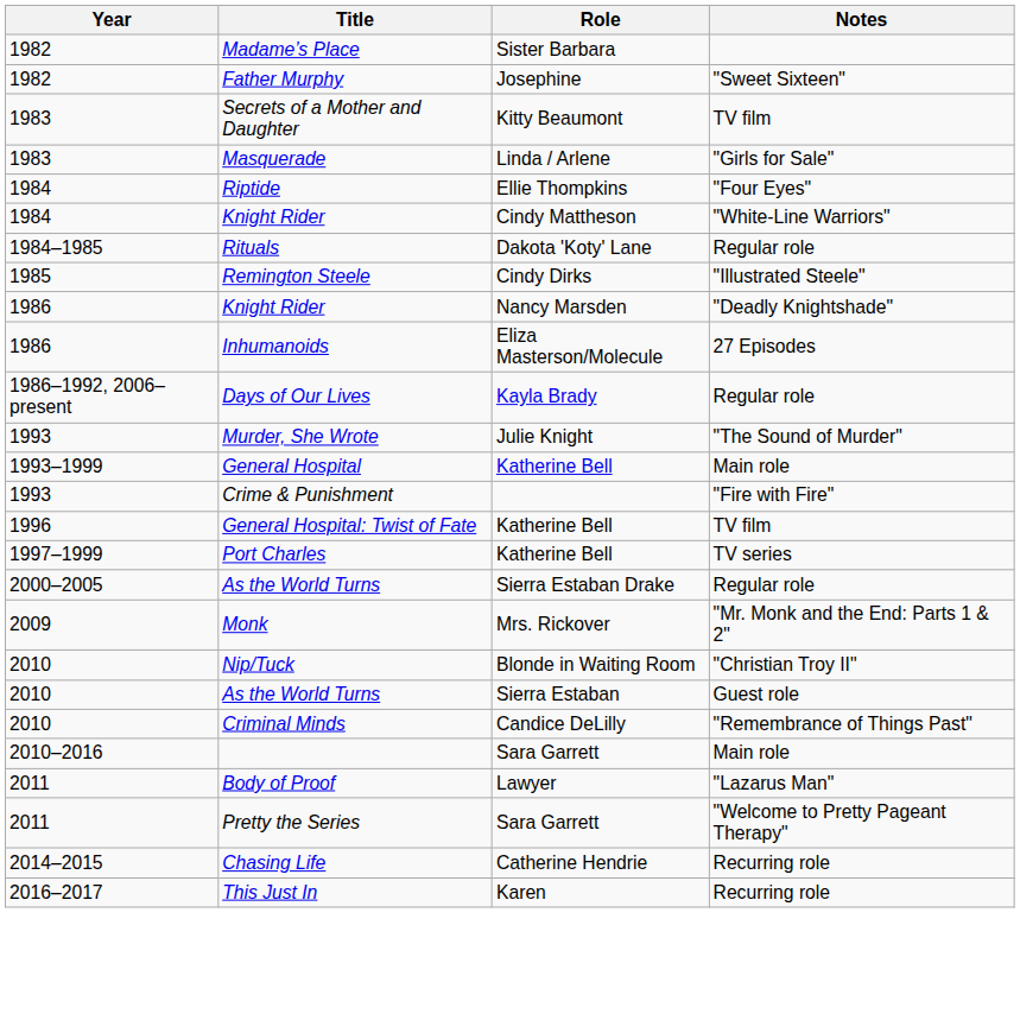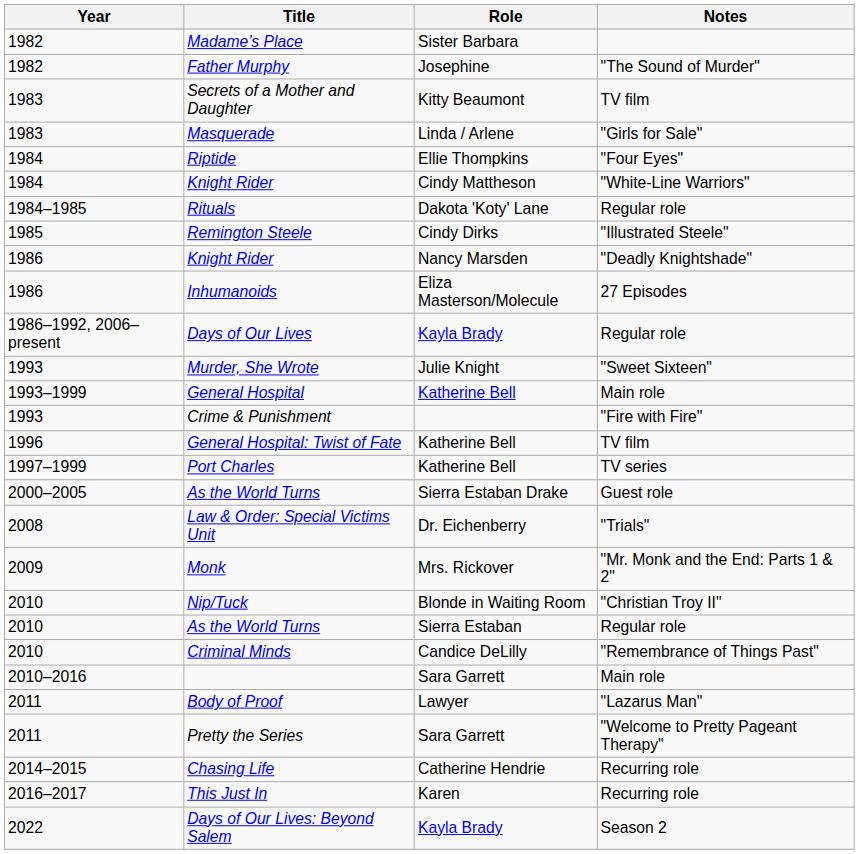 <table class="wikitable sortable">
 <tr>
 <th>Year</th>
 <th>Title</th>
 <th>Role</th>
 <th class="unsortable">Notes</th>
 </tr>
 <tr>
 <td>1982</td>
 <td><em><a href='#'>Madame’s Place</a></em></td>
 <td>Sister Barbara</td>
 </tr>
 <tr>
 <td>1982</td>
 <td><em><a href='#'>Father Murphy</a></em></td>
 <td>Josephine</td>
-<td>"Sweet Sixteen"</td>
+<td>"The Sound of Murder"</td>
 </tr>
 <tr>
 <td>1983</td>
 <td><em>Secrets of a Mother and Daughter</em></td>
 <td>Kitty Beaumont</td>
 <td>TV film</td>
 </tr>
 <tr>
 <td>1983</td>
 <td><em><a href='#'>Masquerade</a></em></td>
 <td>Linda / Arlene</td>
 <td>"Girls for Sale"</td>
 </tr>
 <tr>
 <td>1984</td>
 <td><em><a href='#'>Riptide</a></em></td>
 <td>Ellie Thompkins</td>
 <td>"Four Eyes"</td>
 </tr>
 <tr>
 <td>1984</td>
 <td><em><a href='#'>Knight Rider</a></em></td>
 <td>Cindy Mattheson</td>
 <td>"White-Line Warriors"</td>
 </tr>
 <tr>
 <td>1984–1985</td>
 <td><em><a href='#'>Rituals</a></em></td>
 <td>Dakota 'Koty' Lane</td>
 <td>Regular role</td>
 </tr>
 <tr>
 <td>1985</td>
 <td><em><a href='#'>Remington Steele</a></em></td>
 <td>Cindy Dirks</td>
 <td>"Illustrated Steele"</td>
 </tr>
 <tr>
 <td>1986</td>
 <td><em><a href='#'>Knight Rider</a></em></td>
 <td>Nancy Marsden</td>
 <td>"Deadly Knightshade"</td>
 </tr>
 <tr>
 <td>1986</td>
 <td><em><a href='#'>Inhumanoids</a></em></td>
 <td>Eliza Masterson/Molecule</td>
 <td>27 Episodes</td>
 </tr>
 <tr>
 <td>1986–1992, 2006–present</td>
 <td><em><a href='#'>Days of Our Lives</a></em></td>
 <td><a href='#'>Kayla Brady</a></td>
 <td>Regular role</td>
 </tr>
 <tr>
 <td>1993</td>
 <td><em><a href='#'>Murder, She Wrote</a></em></td>
 <td>Julie Knight</td>
-<td>"The Sound of Murder"</td>
+<td>"Sweet Sixteen"</td>
 </tr>
 <tr>
 <td>1993–1999</td>
 <td><em><a href='#'>General Hospital</a></em></td>
 <td><a href='#'>Katherine Bell</a></td>
 <td>Main role</td>
 </tr>
 <tr>
 <td>1993</td>
 <td><em>Crime & Punishment</em></td>
 <td></td>
 <td>"Fire with Fire"</td>
 </tr>
 <tr>
 <td>1996</td>
 <td><em><a href='#'>General Hospital: Twist of Fate</a></em></td>
 <td>Katherine Bell</td>
 <td>TV film</td>
 </tr>
 <tr>
 <td>1997–1999</td>
 <td><em><a href='#'>Port Charles</a></em></td>
 <td>Katherine Bell</td>
 <td>TV series</td>
 </tr>
 <tr>
 <td>2000–2005</td>
 <td><em><a href='#'>As the World Turns</a></em></td>
 <td>Sierra Estaban Drake</td>
-<td>Regular role</td>
+<td>Guest role</td>
+</tr>
+<tr>
+<td>2008</td>
+<td><em><a href='#'>Law & Order: Special Victims Unit</a></em></td>
+<td>Dr. Eichenberry</td>
+<td>"Trials"</td>
 </tr>
 <tr>
 <td>2009</td>
 <td><em><a href='#'>Monk</a></em></td>
 <td>Mrs. Rickover</td>
 <td>"Mr. Monk and the End: Parts 1 & 2"</td>
 </tr>
 <tr>
 <td>2010</td>
 <td><em><a href='#'>Nip/Tuck</a></em></td>
 <td>Blonde in Waiting Room</td>
 <td>"Christian Troy II"</td>
 </tr>
 <tr>
 <td>2010</td>
 <td><em><a href='#'>As the World Turns</a></em></td>
 <td>Sierra Estaban</td>
-<td>Guest role</td>
+<td>Regular role</td>
 </tr>
 <tr>
 <td>2010</td>
 <td><em><a href='#'>Criminal Minds</a></em></td>
 <td>Candice DeLilly</td>
 <td>"Remembrance of Things Past"</td>
 </tr>
 <tr>
 <td>2010–2016</td>
 <td><em></em></td>
 <td>Sara Garrett</td>
 <td>Main role</td>
 </tr>
 <tr>
 <td>2011</td>
 <td><em><a href='#'>Body of Proof</a></em></td>
 <td>Lawyer</td>
 <td>"Lazarus Man"</td>
 </tr>
 <tr>
 <td>2011</td>
 <td><em>Pretty the Series</em></td>
 <td>Sara Garrett</td>
 <td>"Welcome to Pretty Pageant Therapy"</td>
 </tr>
 <tr>
 <td>2014–2015</td>
 <td><em><a href='#'>Chasing Life</a></em></td>
 <td>Catherine Hendrie</td>
 <td>Recurring role</td>
 </tr>
 <tr>
 <td>2016–2017</td>
 <td><em><a href='#'>This Just In</a></em></td>
 <td>Karen</td>
 <td>Recurring role</td>
 </tr>
+<tr>
+<td>2022</td>
+<td><em><a href='#'>Days of Our Lives: Beyond Salem</a></em></td>
+<td><a href='#'>Kayla Brady</a></td>
+<td>Season 2</td>
+</tr>
 </table>
